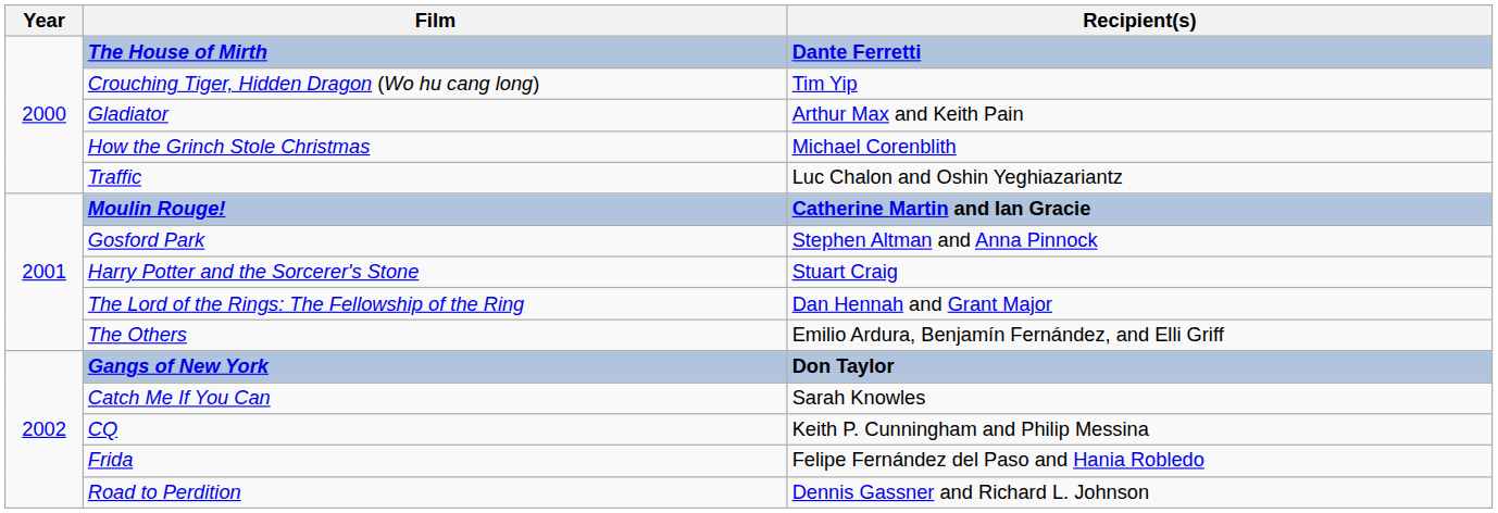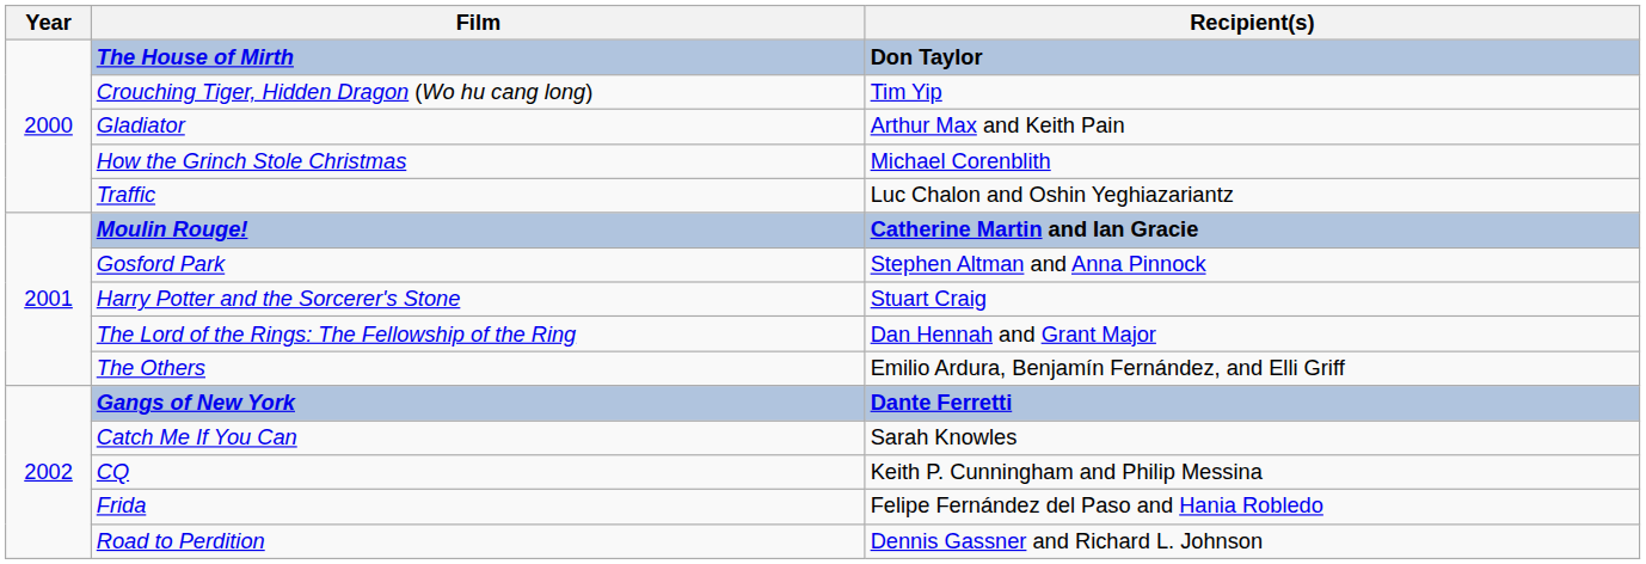 <table class="wikitable" width="95%" cellpadding="5">
 <tr>
 <th width="5%">Year</th>
 <th width="45%">Film</th>
 <th width="45%">Recipient(s)</th>
 </tr>
 <tr>
 <td rowspan="5" style="text-align:center;"><a href='#'>2000</a></td>
 <td style="background:#B0C4DE;"><strong><em><a href='#'>The House of Mirth</a></em></strong></td>
-<td style="background:#B0C4DE;"><strong><a href='#'>Dante Ferretti</a></strong></td>
+<td style="background:#B0C4DE;"><strong>Don Taylor</strong></td>
 </tr>
 <tr>
 <td><em><a href='#'>Crouching Tiger, Hidden Dragon</a></em> (<em>Wo hu cang long</em>)</td>
 <td><a href='#'>Tim Yip</a></td>
 </tr>
 <tr>
 <td><em><a href='#'>Gladiator</a></em></td>
 <td><a href='#'>Arthur Max</a> and Keith Pain</td>
 </tr>
 <tr>
 <td><em><a href='#'>How the Grinch Stole Christmas</a></em></td>
 <td><a href='#'>Michael Corenblith</a></td>
 </tr>
 <tr>
 <td><em><a href='#'>Traffic</a></em></td>
 <td>Luc Chalon and Oshin Yeghiazariantz</td>
 </tr>
 <tr>
 <td rowspan="5" style="text-align:center;"><a href='#'>2001</a></td>
 <td style="background:#B0C4DE;"><strong><em><a href='#'>Moulin Rouge!</a></em></strong></td>
 <td style="background:#B0C4DE;"><strong><a href='#'>Catherine Martin</a> and Ian Gracie</strong></td>
 </tr>
 <tr>
 <td><em><a href='#'>Gosford Park</a></em></td>
 <td><a href='#'>Stephen Altman</a> and <a href='#'>Anna Pinnock</a></td>
 </tr>
 <tr>
 <td><em><a href='#'>Harry Potter and the Sorcerer's Stone</a></em></td>
 <td><a href='#'>Stuart Craig</a></td>
 </tr>
 <tr>
 <td><em><a href='#'>The Lord of the Rings: The Fellowship of the Ring</a></em></td>
 <td><a href='#'>Dan Hennah</a> and <a href='#'>Grant Major</a></td>
 </tr>
 <tr>
 <td><em><a href='#'>The Others</a></em></td>
 <td>Emilio Ardura, Benjamín Fernández, and Elli Griff</td>
 </tr>
 <tr>
 <td rowspan="5" style="text-align:center;"><a href='#'>2002</a></td>
 <td style="background:#B0C4DE;"><strong><em><a href='#'>Gangs of New York</a></em></strong></td>
-<td style="background:#B0C4DE;"><strong>Don Taylor</strong></td>
+<td style="background:#B0C4DE;"><strong><a href='#'>Dante Ferretti</a></strong></td>
 </tr>
 <tr>
 <td><em><a href='#'>Catch Me If You Can</a></em></td>
 <td>Sarah Knowles</td>
 </tr>
 <tr>
 <td><em><a href='#'>CQ</a></em></td>
 <td>Keith P. Cunningham and Philip Messina</td>
 </tr>
 <tr>
 <td><em><a href='#'>Frida</a></em></td>
 <td>Felipe Fernández del Paso and <a href='#'>Hania Robledo</a></td>
 </tr>
 <tr>
 <td><em><a href='#'>Road to Perdition</a></em></td>
 <td><a href='#'>Dennis Gassner</a> and Richard L. Johnson</td>
 </tr>
 </table>
